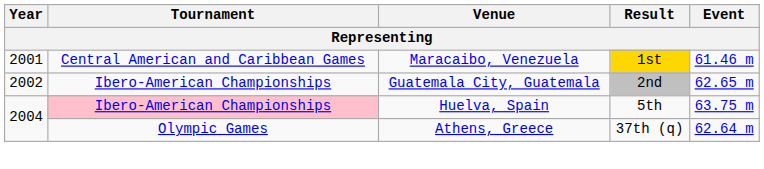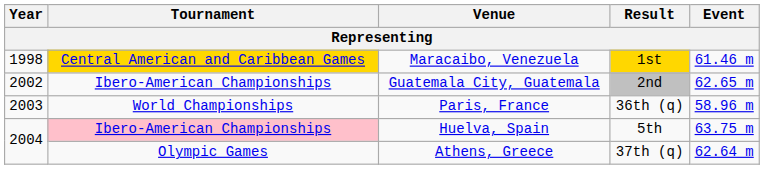 <table class="wikitable" style="text-align:center; font-size:95%;" width="75%">
 <tr>
 <th>Year</th>
 <th>Tournament</th>
 <th>Venue</th>
 <th>Result</th>
 <th>Event</th>
 </tr>
 <tr>
 <th colspan="5">Representing </th>
 </tr>
 <tr>
-<td>2001</td>
-<td><a href='#'>Central American and Caribbean Games</a></td>
+<td>1998</td>
+<td style="background: gold;"><a href='#'>Central American and Caribbean Games</a></td>
 <td><a href='#'>Maracaibo, Venezuela</a></td>
 <td bgcolor="gold">1st</td>
 <td><a href='#'>61.46 m</a></td>
 </tr>
 <tr>
 <td>2002</td>
 <td><a href='#'>Ibero-American Championships</a></td>
 <td><a href='#'>Guatemala City, Guatemala</a></td>
 <td bgcolor=silver>2nd</td>
 <td><a href='#'>62.65 m</a></td>
+</tr>
+<tr>
+<td>2003</td>
+<td><a href='#'>World Championships</a></td>
+<td><a href='#'>Paris, France</a></td>
+<td>36th (q)</td>
+<td><a href='#'>58.96 m</a></td>
 </tr>
 <tr>
 <td rowspan=2>2004</td>
 <td style="background: pink;"><a href='#'>Ibero-American Championships</a></td>
 <td><a href='#'>Huelva, Spain</a></td>
 <td>5th</td>
 <td><a href='#'>63.75 m</a></td>
 </tr>
 <tr>
 <td><a href='#'>Olympic Games</a></td>
 <td><a href='#'>Athens, Greece</a></td>
 <td>37th (q)</td>
 <td><a href='#'>62.64 m</a></td>
 </tr>
 </table>
